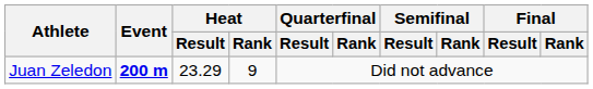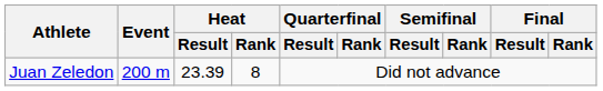 <table class=wikitable style="font-size:90%">
 <tr>
 <th rowspan="2">Athlete</th>
 <th rowspan="2">Event</th>
 <th colspan="2">Heat</th>
 <th colspan="2">Quarterfinal</th>
 <th colspan="2">Semifinal</th>
 <th colspan="2">Final</th>
 </tr>
 <tr style="font-size:95%">
 <th>Result</th>
 <th>Rank</th>
 <th>Result</th>
 <th>Rank</th>
 <th>Result</th>
 <th>Rank</th>
 <th>Result</th>
 <th>Rank</th>
 </tr>
 <tr align=center>
 <td align=left><a href='#'>Juan Zeledon</a></td>
-<td align=left><strong><a href='#'>200 m</a></strong></td>
-<td>23.29</td>
-<td>9</td>
+<td align=left><a href='#'>200 m</a></td>
+<td>23.39</td>
+<td>8</td>
 <td colspan=6>Did not advance</td>
 </tr>
 </table>
